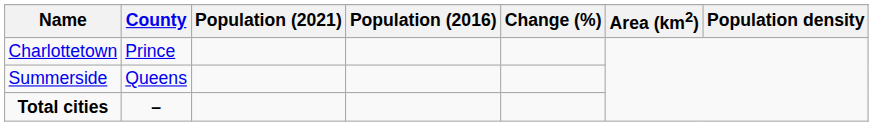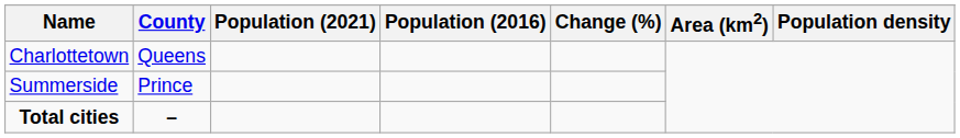 <table class="wikitable sortable ">
 <tr class="sorttop" align="center">
 </tr>
 <tr>
 <th>Name</th>
 <th><a href='#'>County</a></th>
 <th>Population (2021)</th>
 <th>Population (2016)</th>
 <th>Change (%)</th>
 <th>Area (km<sup>2</sup>)</th>
 <th>Population density</th>
 </tr>
 <tr>
 <td><a href='#'>Charlottetown</a></td>
-<td><a href='#'>Prince</a></td>
+<td><a href='#'>Queens</a></td>
 <td></td>
 <td align=right></td>
 <td align=right></td>
 </tr>
 <tr>
 <td><a href='#'>Summerside</a></td>
-<td><a href='#'>Queens</a></td>
+<td><a href='#'>Prince</a></td>
 <td></td>
 <td align=right></td>
 <td align=right></td>
 </tr>
 <tr class="sortbottom">
 <td align="center"><strong>Total cities</strong></td>
 <td align="center"><strong>–</strong></td>
 <td></td>
 <td align="right" bgcolour=#f2f2f2><strong></strong></td>
 <td align="right"><strong></strong></td>
 </tr>
 </table>
